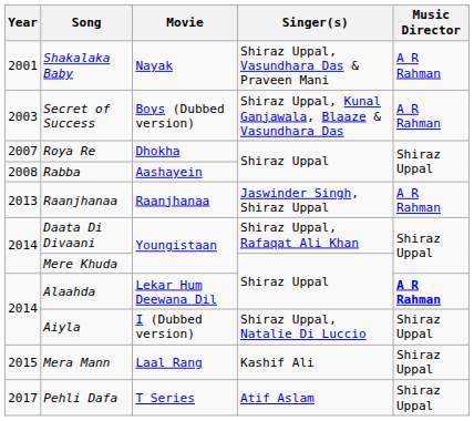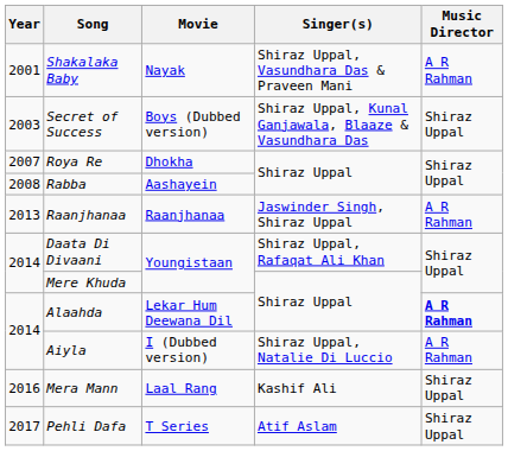 <table class="wikitable sortable" width="50%" style="font-size: 90%;">
 <tr>
 <th>Year</th>
 <th>Song</th>
 <th>Movie</th>
 <th>Singer(s)</th>
 <th>Music Director</th>
 </tr>
 <tr>
 <td>2001</td>
 <td><em><a href='#'>Shakalaka Baby</a></em></td>
 <td><a href='#'>Nayak</a></td>
 <td>Shiraz Uppal, <a href='#'>Vasundhara Das</a> & Praveen Mani</td>
 <td><a href='#'>A R Rahman</a></td>
 </tr>
 <tr>
 <td>2003</td>
 <td><em>Secret of Success</em></td>
 <td><a href='#'>Boys</a> (Dubbed version)</td>
 <td>Shiraz Uppal, <a href='#'>Kunal Ganjawala</a>, <a href='#'>Blaaze</a> & <a href='#'>Vasundhara Das</a></td>
-<td><a href='#'>A R Rahman</a></td>
+<td>Shiraz Uppal</td>
 </tr>
 <tr>
 <td>2007</td>
 <td><em>Roya Re</em></td>
 <td><a href='#'>Dhokha</a></td>
 <td rowspan="2">Shiraz Uppal</td>
 <td rowspan="2">Shiraz Uppal</td>
 </tr>
 <tr>
 <td>2008</td>
 <td><em>Rabba</em></td>
 <td><a href='#'>Aashayein</a></td>
 </tr>
 <tr>
 <td>2013</td>
 <td><em>Raanjhanaa</em></td>
 <td><a href='#'>Raanjhanaa</a></td>
 <td><a href='#'>Jaswinder Singh</a>, Shiraz Uppal</td>
 <td><a href='#'>A R Rahman</a></td>
 </tr>
 <tr>
 <td rowspan="2">2014</td>
 <td><em>Daata Di Divaani</em></td>
 <td rowspan=2><a href='#'>Youngistaan</a></td>
 <td>Shiraz Uppal, <a href='#'>Rafaqat Ali Khan</a></td>
 <td rowspan="2">Shiraz Uppal</td>
 </tr>
 <tr>
 <td><em>Mere Khuda</em></td>
 <td rowspan=2>Shiraz Uppal</td>
 </tr>
 <tr>
 <td rowspan="2">2014</td>
 <td><em>Alaahda</em></td>
 <td><a href='#'>Lekar Hum Deewana Dil</a></td>
 <td><strong><a href='#'>A R Rahman</a></strong></td>
 </tr>
 <tr>
 <td><em>Aiyla</em></td>
 <td><a href='#'>I</a> (Dubbed version)</td>
 <td>Shiraz Uppal, <a href='#'>Natalie Di Luccio</a></td>
-<td>Shiraz Uppal</td>
+<td><a href='#'>A R Rahman</a></td>
 </tr>
 <tr>
-<td>2015</td>
+<td>2016</td>
 <td><em>Mera Mann</em></td>
 <td><a href='#'>Laal Rang</a></td>
 <td>Kashif Ali</td>
 <td>Shiraz Uppal</td>
 </tr>
 <tr>
 <td>2017</td>
 <td><em>Pehli Dafa</em></td>
 <td><a href='#'>T Series</a></td>
 <td><a href='#'>Atif Aslam</a></td>
 <td>Shiraz Uppal</td>
 </tr>
 </table>
